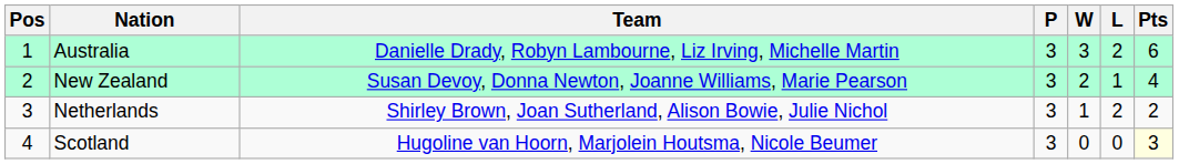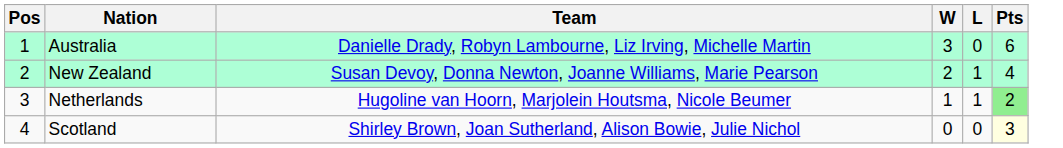 <table class="wikitable" style="font-size: 100%">
 <tr>
 <th width=20>Pos</th>
 <th width=150>Nation</th>
 <th width=650>Team</th>
-<th width=20>P</th>
 <th width=20>W</th>
 <th width=20>L</th>
 <th width=20>Pts</th>
 </tr>
 <tr align=center style="background: #ADFFD6;">
 <td>1</td>
 <td align="left"> Australia</td>
 <td><a href='#'>Danielle Drady</a>, <a href='#'>Robyn Lambourne</a>, <a href='#'>Liz Irving</a>, <a href='#'>Michelle Martin</a></td>
 <td>3</td>
-<td>3</td>
-<td>2</td>
+<td>0</td>
 <td>6</td>
 </tr>
 <tr align=center style="background: #ADFFD6;">
 <td>2</td>
 <td align="left"> New Zealand</td>
 <td><a href='#'>Susan Devoy</a>, <a href='#'>Donna Newton</a>, <a href='#'>Joanne Williams</a>, <a href='#'>Marie Pearson</a></td>
-<td>3</td>
 <td>2</td>
 <td>1</td>
 <td>4</td>
 </tr>
 <tr align=center>
 <td>3</td>
 <td align="left"> Netherlands</td>
-<td><a href='#'>Shirley Brown</a>, <a href='#'>Joan Sutherland</a>, <a href='#'>Alison Bowie</a>, <a href='#'>Julie Nichol</a></td>
-<td>3</td>
+<td><a href='#'>Hugoline van Hoorn</a>, <a href='#'>Marjolein Houtsma</a>, <a href='#'>Nicole Beumer</a></td>
 <td>1</td>
-<td>2</td>
-<td>2</td>
+<td>1</td>
+<td style="background: lightgreen;">2</td>
 </tr>
 <tr align=center>
 <td>4</td>
 <td align="left"> Scotland</td>
-<td><a href='#'>Hugoline van Hoorn</a>, <a href='#'>Marjolein Houtsma</a>, <a href='#'>Nicole Beumer</a></td>
-<td>3</td>
+<td><a href='#'>Shirley Brown</a>, <a href='#'>Joan Sutherland</a>, <a href='#'>Alison Bowie</a>, <a href='#'>Julie Nichol</a></td>
 <td>0</td>
 <td>0</td>
 <td style="background: lightyellow;">3</td>
 </tr>
 </table>
